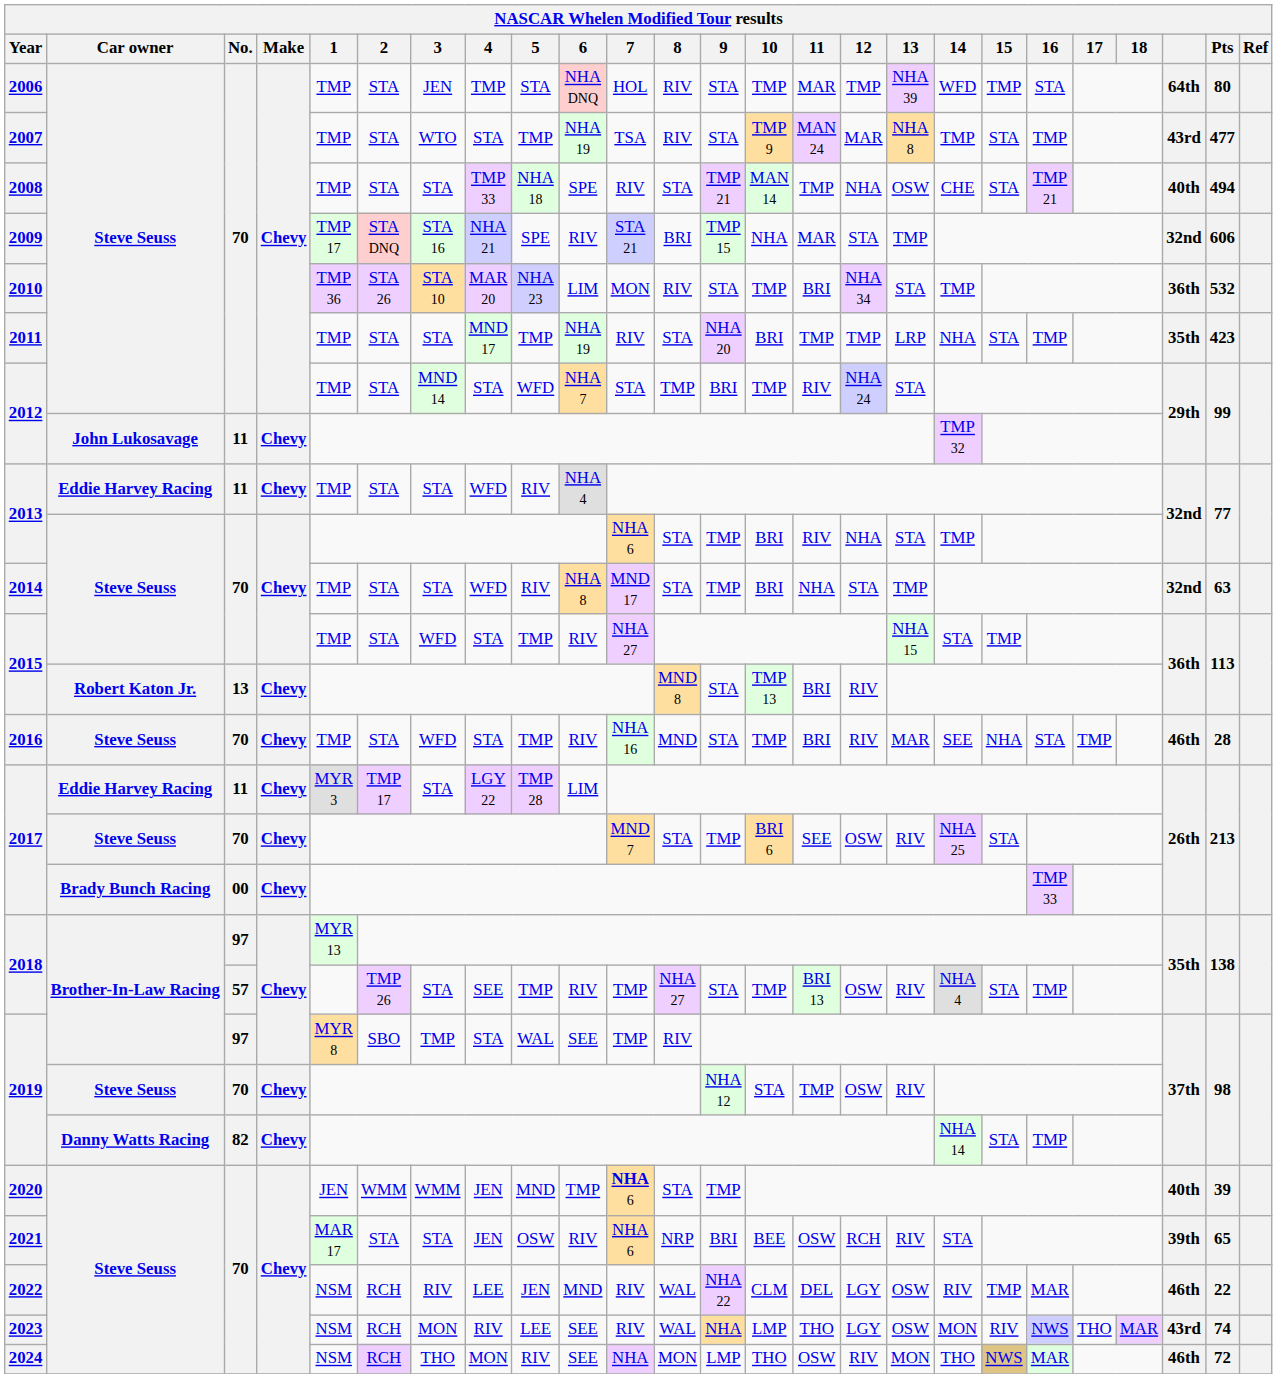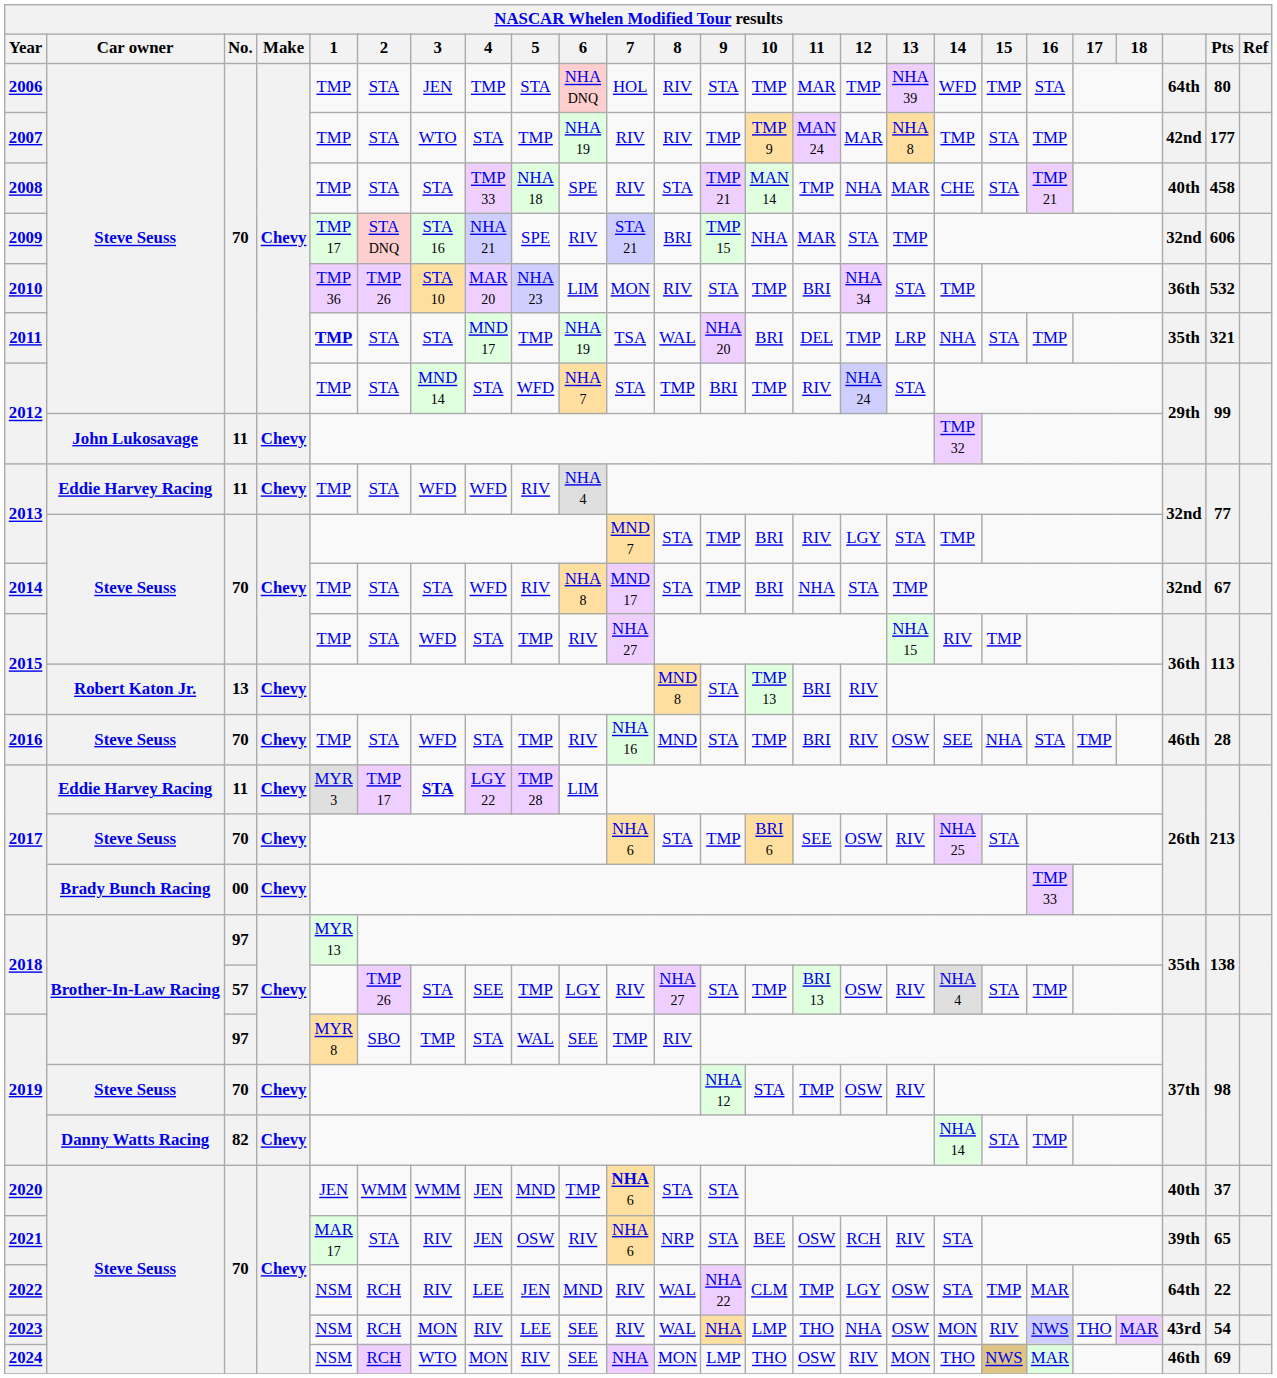 <table class="wikitable" style="text-align:center; font-size:75%">
 <tr>
 <th colspan=38><a href='#'>NASCAR Whelen Modified Tour</a> results</th>
 </tr>
 <tr>
 <th>Year</th>
 <th>Car owner</th>
 <th>No.</th>
 <th>Make</th>
 <th>1</th>
 <th>2</th>
 <th>3</th>
 <th>4</th>
 <th>5</th>
 <th>6</th>
 <th>7</th>
 <th>8</th>
 <th>9</th>
 <th>10</th>
 <th>11</th>
 <th>12</th>
 <th>13</th>
 <th>14</th>
 <th>15</th>
 <th>16</th>
 <th>17</th>
 <th>18</th>
 <th></th>
 <th>Pts</th>
 <th>Ref</th>
 </tr>
 <tr>
 <th><a href='#'>2006</a></th>
 <th rowspan=7><a href='#'>Steve Seuss</a></th>
 <th rowspan=7>70</th>
 <th rowspan=7><a href='#'>Chevy</a></th>
 <td><a href='#'>TMP</a></td>
 <td><a href='#'>STA</a></td>
 <td><a href='#'>JEN</a></td>
 <td><a href='#'>TMP</a></td>
 <td><a href='#'>STA</a></td>
 <td style="background:#FFCFCF;"><a href='#'>NHA</a><br><small>DNQ</small></td>
 <td><a href='#'>HOL</a></td>
 <td><a href='#'>RIV</a></td>
 <td><a href='#'>STA</a></td>
 <td><a href='#'>TMP</a></td>
 <td><a href='#'>MAR</a></td>
 <td><a href='#'>TMP</a></td>
 <td style="background:#EFCFFF;"><a href='#'>NHA</a><br><small>39</small></td>
 <td><a href='#'>WFD</a></td>
 <td><a href='#'>TMP</a></td>
 <td><a href='#'>STA</a></td>
 <td colspan=2></td>
 <th>64th</th>
 <th>80</th>
 <th></th>
 </tr>
 <tr>
 <th><a href='#'>2007</a></th>
 <td><a href='#'>TMP</a></td>
 <td><a href='#'>STA</a></td>
 <td><a href='#'>WTO</a></td>
 <td><a href='#'>STA</a></td>
 <td><a href='#'>TMP</a></td>
 <td style="background:#DFFFDF;"><a href='#'>NHA</a><br><small>19</small></td>
-<td><a href='#'>TSA</a></td>
 <td><a href='#'>RIV</a></td>
-<td><a href='#'>STA</a></td>
+<td><a href='#'>RIV</a></td>
+<td><a href='#'>TMP</a></td>
 <td style="background:#FFDF9F;"><a href='#'>TMP</a><br><small>9</small></td>
 <td style="background:#EFCFFF;"><a href='#'>MAN</a><br><small>24</small></td>
 <td><a href='#'>MAR</a></td>
 <td style="background:#FFDF9F;"><a href='#'>NHA</a><br><small>8</small></td>
 <td><a href='#'>TMP</a></td>
 <td><a href='#'>STA</a></td>
 <td><a href='#'>TMP</a></td>
 <td colspan=2></td>
-<th>43rd</th>
-<th>477</th>
+<th>42nd</th>
+<th>177</th>
 <th></th>
 </tr>
 <tr>
 <th><a href='#'>2008</a></th>
 <td><a href='#'>TMP</a></td>
 <td><a href='#'>STA</a></td>
 <td><a href='#'>STA</a></td>
 <td style="background:#EFCFFF;"><a href='#'>TMP</a><br><small>33</small></td>
 <td style="background:#DFFFDF;"><a href='#'>NHA</a><br><small>18</small></td>
 <td><a href='#'>SPE</a></td>
 <td><a href='#'>RIV</a></td>
 <td><a href='#'>STA</a></td>
 <td style="background:#EFCFFF;"><a href='#'>TMP</a><br><small>21</small></td>
 <td style="background:#DFFFDF;"><a href='#'>MAN</a><br><small>14</small></td>
 <td><a href='#'>TMP</a></td>
 <td><a href='#'>NHA</a></td>
-<td><a href='#'>OSW</a></td>
+<td><a href='#'>MAR</a></td>
 <td><a href='#'>CHE</a></td>
 <td><a href='#'>STA</a></td>
 <td style="background:#EFCFFF;"><a href='#'>TMP</a><br><small>21</small></td>
 <td colspan=2></td>
 <th>40th</th>
-<th>494</th>
+<th>458</th>
 <th></th>
 </tr>
 <tr>
 <th><a href='#'>2009</a></th>
 <td style="background:#DFFFDF;"><a href='#'>TMP</a><br><small>17</small></td>
 <td style="background:#FFCFCF;"><a href='#'>STA</a><br><small>DNQ</small></td>
 <td style="background:#DFFFDF;"><a href='#'>STA</a><br><small>16</small></td>
 <td style="background:#CFCFFF;"><a href='#'>NHA</a><br><small>21</small></td>
 <td><a href='#'>SPE</a></td>
 <td><a href='#'>RIV</a></td>
 <td style="background:#CFCFFF;"><a href='#'>STA</a><br><small>21</small></td>
 <td><a href='#'>BRI</a></td>
 <td style="background:#DFFFDF;"><a href='#'>TMP</a><br><small>15</small></td>
 <td><a href='#'>NHA</a></td>
 <td><a href='#'>MAR</a></td>
 <td><a href='#'>STA</a></td>
 <td><a href='#'>TMP</a></td>
 <td colspan=5></td>
 <th>32nd</th>
 <th>606</th>
 <th></th>
 </tr>
 <tr>
 <th><a href='#'>2010</a></th>
 <td style="background:#EFCFFF;"><a href='#'>TMP</a><br><small>36</small></td>
-<td style="background:#EFCFFF;"><a href='#'>STA</a><br><small>26</small></td>
+<td style="background:#EFCFFF;"><a href='#'>TMP</a><br><small>26</small></td>
 <td style="background:#FFDF9F;"><a href='#'>STA</a><br><small>10</small></td>
 <td style="background:#EFCFFF;"><a href='#'>MAR</a><br><small>20</small></td>
 <td style="background:#CFCFFF;"><a href='#'>NHA</a><br><small>23</small></td>
 <td><a href='#'>LIM</a></td>
 <td><a href='#'>MON</a></td>
 <td><a href='#'>RIV</a></td>
 <td><a href='#'>STA</a></td>
 <td><a href='#'>TMP</a></td>
 <td><a href='#'>BRI</a></td>
 <td style="background:#EFCFFF;"><a href='#'>NHA</a><br><small>34</small></td>
 <td><a href='#'>STA</a></td>
 <td><a href='#'>TMP</a></td>
 <td colspan=4></td>
 <th>36th</th>
 <th>532</th>
 <th></th>
 </tr>
 <tr>
 <th><a href='#'>2011</a></th>
-<td><a href='#'>TMP</a></td>
+<td><strong><a href='#'>TMP</a></strong></td>
 <td><a href='#'>STA</a></td>
 <td><a href='#'>STA</a></td>
 <td style="background:#DFFFDF;"><a href='#'>MND</a><br><small>17</small></td>
 <td><a href='#'>TMP</a></td>
 <td style="background:#DFFFDF;"><a href='#'>NHA</a><br><small>19</small></td>
-<td><a href='#'>RIV</a></td>
-<td><a href='#'>STA</a></td>
+<td><a href='#'>TSA</a></td>
+<td><a href='#'>WAL</a></td>
 <td style="background:#EFCFFF;"><a href='#'>NHA</a><br><small>20</small></td>
 <td><a href='#'>BRI</a></td>
-<td><a href='#'>TMP</a></td>
+<td><a href='#'>DEL</a></td>
 <td><a href='#'>TMP</a></td>
 <td><a href='#'>LRP</a></td>
 <td><a href='#'>NHA</a></td>
 <td><a href='#'>STA</a></td>
 <td><a href='#'>TMP</a></td>
 <td colspan=2></td>
 <th>35th</th>
-<th>423</th>
+<th>321</th>
 <th></th>
 </tr>
 <tr>
 <th rowspan=2><a href='#'>2012</a></th>
 <td><a href='#'>TMP</a></td>
 <td><a href='#'>STA</a></td>
 <td style="background:#DFFFDF;"><a href='#'>MND</a><br><small>14</small></td>
 <td><a href='#'>STA</a></td>
 <td><a href='#'>WFD</a></td>
 <td style="background:#FFDF9F;"><a href='#'>NHA</a><br><small>7</small></td>
 <td><a href='#'>STA</a></td>
 <td><a href='#'>TMP</a></td>
 <td><a href='#'>BRI</a></td>
 <td><a href='#'>TMP</a></td>
 <td><a href='#'>RIV</a></td>
 <td style="background:#CFCFFF;"><a href='#'>NHA</a><br><small>24</small></td>
 <td><a href='#'>STA</a></td>
 <td colspan=5></td>
 <th rowspan=2>29th</th>
 <th rowspan=2>99</th>
 <th rowspan=2></th>
 </tr>
 <tr>
 <th><a href='#'>John Lukosavage</a></th>
 <th>11</th>
 <th><a href='#'>Chevy</a></th>
 <td colspan=13></td>
 <td style="background:#EFCFFF;"><a href='#'>TMP</a><br><small>32</small></td>
 <td colspan=4></td>
 </tr>
 <tr>
 <th rowspan=2><a href='#'>2013</a></th>
 <th><a href='#'>Eddie Harvey Racing</a></th>
 <th>11</th>
 <th><a href='#'>Chevy</a></th>
 <td><a href='#'>TMP</a></td>
 <td><a href='#'>STA</a></td>
-<td><a href='#'>STA</a></td>
+<td><a href='#'>WFD</a></td>
 <td><a href='#'>WFD</a></td>
 <td><a href='#'>RIV</a></td>
 <td style="background:#DFDFDF;"><a href='#'>NHA</a><br><small>4</small></td>
 <td colspan=12></td>
 <th rowspan=2>32nd</th>
 <th rowspan=2>77</th>
 <th rowspan=2></th>
 </tr>
 <tr>
 <th rowspan=3><a href='#'>Steve Seuss</a></th>
 <th rowspan=3>70</th>
 <th rowspan=3><a href='#'>Chevy</a></th>
 <td colspan=6></td>
-<td style="background:#FFDF9F;"><a href='#'>NHA</a><br><small>6</small></td>
+<td style="background:#FFDF9F;"><a href='#'>MND</a><br><small>7</small></td>
 <td><a href='#'>STA</a></td>
 <td><a href='#'>TMP</a></td>
 <td><a href='#'>BRI</a></td>
 <td><a href='#'>RIV</a></td>
-<td><a href='#'>NHA</a></td>
+<td><a href='#'>LGY</a></td>
 <td><a href='#'>STA</a></td>
 <td><a href='#'>TMP</a></td>
 <td colspan=4></td>
 </tr>
 <tr>
 <th><a href='#'>2014</a></th>
 <td><a href='#'>TMP</a></td>
 <td><a href='#'>STA</a></td>
 <td><a href='#'>STA</a></td>
 <td><a href='#'>WFD</a></td>
 <td><a href='#'>RIV</a></td>
 <td style="background:#FFDF9F;"><a href='#'>NHA</a><br><small>8</small></td>
 <td style="background:#EFCFFF;"><a href='#'>MND</a><br><small>17</small></td>
 <td><a href='#'>STA</a></td>
 <td><a href='#'>TMP</a></td>
 <td><a href='#'>BRI</a></td>
 <td><a href='#'>NHA</a></td>
 <td><a href='#'>STA</a></td>
 <td><a href='#'>TMP</a></td>
 <td colspan=5></td>
 <th>32nd</th>
-<th>63</th>
+<th>67</th>
 <th></th>
 </tr>
 <tr>
 <th rowspan=2><a href='#'>2015</a></th>
 <td><a href='#'>TMP</a></td>
 <td><a href='#'>STA</a></td>
 <td><a href='#'>WFD</a></td>
 <td><a href='#'>STA</a></td>
 <td><a href='#'>TMP</a></td>
 <td><a href='#'>RIV</a></td>
 <td style="background:#EFCFFF;"><a href='#'>NHA</a><br><small>27</small></td>
 <td colspan=5></td>
 <td style="background:#DFFFDF;"><a href='#'>NHA</a><br><small>15</small></td>
-<td><a href='#'>STA</a></td>
+<td><a href='#'>RIV</a></td>
 <td><a href='#'>TMP</a></td>
 <td colspan=3></td>
 <th rowspan=2>36th</th>
 <th rowspan=2>113</th>
 <th rowspan=2></th>
 </tr>
 <tr>
 <th><a href='#'>Robert Katon Jr.</a></th>
 <th>13</th>
 <th><a href='#'>Chevy</a></th>
 <td colspan=7></td>
 <td style="background:#FFDF9F;"><a href='#'>MND</a><br><small>8</small></td>
 <td><a href='#'>STA</a></td>
 <td style="background:#DFFFDF;"><a href='#'>TMP</a><br><small>13</small></td>
 <td><a href='#'>BRI</a></td>
 <td><a href='#'>RIV</a></td>
 <td colspan=6></td>
 </tr>
 <tr>
 <th><a href='#'>2016</a></th>
 <th><a href='#'>Steve Seuss</a></th>
 <th>70</th>
 <th><a href='#'>Chevy</a></th>
 <td><a href='#'>TMP</a></td>
 <td><a href='#'>STA</a></td>
 <td><a href='#'>WFD</a></td>
 <td><a href='#'>STA</a></td>
 <td><a href='#'>TMP</a></td>
 <td><a href='#'>RIV</a></td>
 <td style="background:#DFFFDF;"><a href='#'>NHA</a><br><small>16</small></td>
 <td><a href='#'>MND</a></td>
 <td><a href='#'>STA</a></td>
 <td><a href='#'>TMP</a></td>
 <td><a href='#'>BRI</a></td>
 <td><a href='#'>RIV</a></td>
-<td><a href='#'>MAR</a></td>
+<td><a href='#'>OSW</a></td>
 <td><a href='#'>SEE</a></td>
 <td><a href='#'>NHA</a></td>
 <td><a href='#'>STA</a></td>
 <td><a href='#'>TMP</a></td>
 <td></td>
 <th>46th</th>
 <th>28</th>
 <th></th>
 </tr>
 <tr>
 <th rowspan=3><a href='#'>2017</a></th>
 <th><a href='#'>Eddie Harvey Racing</a></th>
 <th>11</th>
 <th><a href='#'>Chevy</a></th>
 <td style="background:#DFDFDF;"><a href='#'>MYR</a><br><small>3</small></td>
 <td style="background:#EFCFFF;"><a href='#'>TMP</a><br><small>17</small></td>
-<td><a href='#'>STA</a></td>
+<td><strong><a href='#'>STA</a></strong></td>
 <td style="background:#EFCFFF;"><a href='#'>LGY</a><br><small>22</small></td>
 <td style="background:#EFCFFF;"><a href='#'>TMP</a><br><small>28</small></td>
 <td><a href='#'>LIM</a></td>
 <td colspan=12></td>
 <th rowspan=3>26th</th>
 <th rowspan=3>213</th>
 <th rowspan=3></th>
 </tr>
 <tr>
 <th><a href='#'>Steve Seuss</a></th>
 <th>70</th>
 <th><a href='#'>Chevy</a></th>
 <td colspan=6></td>
-<td style="background:#FFDF9F;"><a href='#'>MND</a><br><small>7</small></td>
+<td style="background:#FFDF9F;"><a href='#'>NHA</a><br><small>6</small></td>
 <td><a href='#'>STA</a></td>
 <td><a href='#'>TMP</a></td>
 <td style="background:#FFDF9F;"><a href='#'>BRI</a><br><small>6</small></td>
 <td><a href='#'>SEE</a></td>
 <td><a href='#'>OSW</a></td>
 <td><a href='#'>RIV</a></td>
 <td style="background:#EFCFFF;"><a href='#'>NHA</a><br><small>25</small></td>
 <td><a href='#'>STA</a></td>
 <td colspan=3></td>
 </tr>
 <tr>
 <th><a href='#'>Brady Bunch Racing</a></th>
 <th>00</th>
 <th><a href='#'>Chevy</a></th>
 <td colspan=15></td>
 <td style="background:#EFCFFF;"><a href='#'>TMP</a><br><small>33</small></td>
 <td colspan=2></td>
 </tr>
 <tr>
 <th rowspan=2><a href='#'>2018</a></th>
 <th rowspan=3><a href='#'>Brother-In-Law Racing</a></th>
 <th>97</th>
 <th rowspan=3><a href='#'>Chevy</a></th>
 <td style="background:#DFFFDF;"><a href='#'>MYR</a><br><small>13</small></td>
 <td colspan=17></td>
 <th rowspan=2>35th</th>
 <th rowspan=2>138</th>
 <th rowspan=2></th>
 </tr>
 <tr>
 <th>57</th>
 <td></td>
 <td style="background:#EFCFFF;"><a href='#'>TMP</a><br><small>26</small></td>
 <td><a href='#'>STA</a></td>
 <td><a href='#'>SEE</a></td>
 <td><a href='#'>TMP</a></td>
+<td><a href='#'>LGY</a></td>
 <td><a href='#'>RIV</a></td>
-<td><a href='#'>TMP</a></td>
 <td style="background:#EFCFFF;"><a href='#'>NHA</a><br><small>27</small></td>
 <td><a href='#'>STA</a></td>
 <td><a href='#'>TMP</a></td>
 <td style="background:#DFFFDF;"><a href='#'>BRI</a><br><small>13</small></td>
 <td><a href='#'>OSW</a></td>
 <td><a href='#'>RIV</a></td>
 <td style="background:#DFDFDF;"><a href='#'>NHA</a><br><small>4</small></td>
 <td><a href='#'>STA</a></td>
 <td><a href='#'>TMP</a></td>
 <td colspan=2></td>
 </tr>
 <tr>
 <th rowspan=3><a href='#'>2019</a></th>
 <th>97</th>
 <td style="background:#FFDF9F;"><a href='#'>MYR</a><br><small>8</small></td>
 <td><a href='#'>SBO</a></td>
 <td><a href='#'>TMP</a></td>
 <td><a href='#'>STA</a></td>
 <td><a href='#'>WAL</a></td>
 <td><a href='#'>SEE</a></td>
 <td><a href='#'>TMP</a></td>
 <td><a href='#'>RIV</a></td>
 <td colspan=10></td>
 <th rowspan=3>37th</th>
 <th rowspan=3>98</th>
 <th rowspan=3></th>
 </tr>
 <tr>
 <th><a href='#'>Steve Seuss</a></th>
 <th>70</th>
 <th><a href='#'>Chevy</a></th>
 <td colspan=8></td>
 <td style="background:#DFFFDF;"><a href='#'>NHA</a><br><small>12</small></td>
 <td><a href='#'>STA</a></td>
 <td><a href='#'>TMP</a></td>
 <td><a href='#'>OSW</a></td>
 <td><a href='#'>RIV</a></td>
 <td colspan=5></td>
 </tr>
 <tr>
 <th><a href='#'>Danny Watts Racing</a></th>
 <th>82</th>
 <th><a href='#'>Chevy</a></th>
 <td colspan=13></td>
 <td style="background:#DFFFDF;"><a href='#'>NHA</a><br><small>14</small></td>
 <td><a href='#'>STA</a></td>
 <td><a href='#'>TMP</a></td>
 <td colspan=2></td>
 </tr>
 <tr>
 <th><a href='#'>2020</a></th>
 <th rowspan=5><a href='#'>Steve Seuss</a></th>
 <th rowspan=5>70</th>
 <th rowspan=5><a href='#'>Chevy</a></th>
 <td><a href='#'>JEN</a></td>
 <td><a href='#'>WMM</a></td>
 <td><a href='#'>WMM</a></td>
 <td><a href='#'>JEN</a></td>
 <td><a href='#'>MND</a></td>
 <td><a href='#'>TMP</a></td>
 <td style="background:#FFDF9F;"><strong><a href='#'>NHA</a></strong><br><small>6</small></td>
 <td><a href='#'>STA</a></td>
-<td><a href='#'>TMP</a></td>
+<td><a href='#'>STA</a></td>
 <td colspan=9></td>
 <th>40th</th>
-<th>39</th>
+<th>37</th>
 <th></th>
 </tr>
 <tr>
 <th><a href='#'>2021</a></th>
 <td style="background:#DFFFDF;"><a href='#'>MAR</a><br><small>17</small></td>
 <td><a href='#'>STA</a></td>
-<td><a href='#'>STA</a></td>
+<td><a href='#'>RIV</a></td>
 <td><a href='#'>JEN</a></td>
 <td><a href='#'>OSW</a></td>
 <td><a href='#'>RIV</a></td>
 <td style="background:#FFDF9F;"><a href='#'>NHA</a><br><small>6</small></td>
 <td><a href='#'>NRP</a></td>
-<td><a href='#'>BRI</a></td>
+<td><a href='#'>STA</a></td>
 <td><a href='#'>BEE</a></td>
 <td><a href='#'>OSW</a></td>
 <td><a href='#'>RCH</a></td>
 <td><a href='#'>RIV</a></td>
 <td><a href='#'>STA</a></td>
 <td colspan=4></td>
 <th>39th</th>
 <th>65</th>
 <th></th>
 </tr>
 <tr>
 <th><a href='#'>2022</a></th>
 <td><a href='#'>NSM</a></td>
 <td><a href='#'>RCH</a></td>
 <td><a href='#'>RIV</a></td>
 <td><a href='#'>LEE</a></td>
 <td><a href='#'>JEN</a></td>
 <td><a href='#'>MND</a></td>
 <td><a href='#'>RIV</a></td>
 <td><a href='#'>WAL</a></td>
 <td style="background:#EFCFFF;"><a href='#'>NHA</a><br><small>22</small></td>
 <td><a href='#'>CLM</a></td>
-<td><a href='#'>DEL</a></td>
+<td><a href='#'>TMP</a></td>
 <td><a href='#'>LGY</a></td>
 <td><a href='#'>OSW</a></td>
-<td><a href='#'>RIV</a></td>
+<td><a href='#'>STA</a></td>
 <td><a href='#'>TMP</a></td>
 <td><a href='#'>MAR</a></td>
 <td colspan=2></td>
-<th>46th</th>
+<th>64th</th>
 <th>22</th>
 <th></th>
 </tr>
 <tr>
 <th><a href='#'>2023</a></th>
 <td><a href='#'>NSM</a></td>
 <td><a href='#'>RCH</a></td>
 <td><a href='#'>MON</a></td>
 <td><a href='#'>RIV</a></td>
 <td><a href='#'>LEE</a></td>
 <td><a href='#'>SEE</a></td>
 <td><a href='#'>RIV</a></td>
 <td><a href='#'>WAL</a></td>
 <td style="background:#FFDF9F;"><a href='#'>NHA</a><br></td>
 <td><a href='#'>LMP</a></td>
 <td><a href='#'>THO</a></td>
-<td><a href='#'>LGY</a></td>
+<td><a href='#'>NHA</a></td>
 <td><a href='#'>OSW</a></td>
 <td><a href='#'>MON</a></td>
 <td><a href='#'>RIV</a></td>
 <td style="background:#CFCFFF;"><a href='#'>NWS</a><br></td>
 <td><a href='#'>THO</a></td>
 <td style="background:#EFCFFF;"><a href='#'>MAR</a><br></td>
 <th>43rd</th>
-<th>74</th>
+<th>54</th>
 <th></th>
 </tr>
 <tr>
 <th><a href='#'>2024</a></th>
 <td><a href='#'>NSM</a></td>
 <td style="background:#EFCFFF;"><a href='#'>RCH</a><br></td>
-<td><a href='#'>THO</a></td>
+<td><a href='#'>WTO</a></td>
 <td><a href='#'>MON</a></td>
 <td><a href='#'>RIV</a></td>
 <td><a href='#'>SEE</a></td>
 <td style="background:#EFCFFF;"><a href='#'>NHA</a><br></td>
 <td><a href='#'>MON</a></td>
 <td><a href='#'>LMP</a></td>
 <td><a href='#'>THO</a></td>
 <td><a href='#'>OSW</a></td>
 <td><a href='#'>RIV</a></td>
 <td><a href='#'>MON</a></td>
 <td><a href='#'>THO</a></td>
 <td style="background:#DFC484;"><a href='#'>NWS</a><br></td>
 <td style="background:#DFFFDF;"><a href='#'>MAR</a><br></td>
 <td colspan=2></td>
 <th>46th</th>
-<th>72</th>
+<th>69</th>
 <th></th>
 </tr>
 </table>
